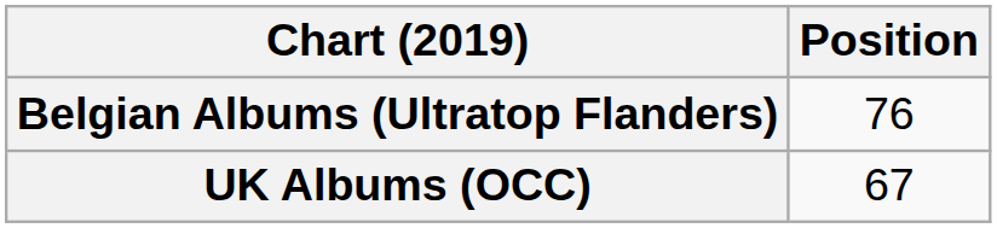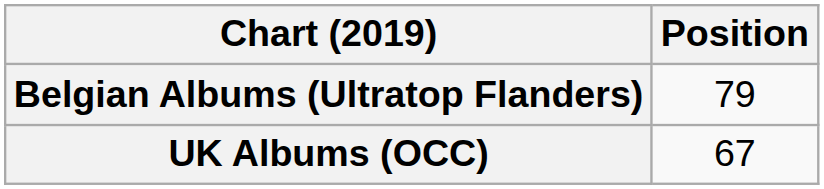 <table class="wikitable plainrowheaders sortable" style="text-align:center">
 <tr>
 <th scope="col">Chart (2019)</th>
 <th scope="col">Position</th>
 </tr>
 <tr>
 <th scope="row">Belgian Albums (Ultratop Flanders)</th>
-<td>76</td>
+<td>79</td>
 </tr>
 <tr>
 <th scope="row">UK Albums (OCC)</th>
 <td>67</td>
 </tr>
 </table>
